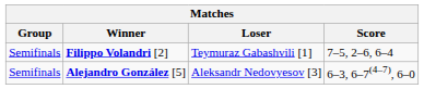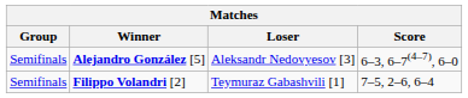 <table class="wikitable collapsible uncollapsed" border=1 style="margin:1em auto;">
 <tr>
 <th colspan=4><strong>Matches</strong></th>
 </tr>
 <tr>
 <th>Group</th>
 <th>Winner</th>
 <th>Loser</th>
 <th>Score</th>
 </tr>
 <tr>
 <td><a href='#'>Semifinals</a></td>
+<td> <strong><a href='#'>Alejandro González</a></strong> [5]</td>
+<td> <a href='#'>Aleksandr Nedovyesov</a> [3]</td>
+<td>6–3, 6–7<sup>(4–7)</sup>, 6–0</td>
+</tr>
+<tr>
+<td><a href='#'>Semifinals</a></td>
 <td> <strong><a href='#'>Filippo Volandri</a></strong> [2]</td>
 <td> <a href='#'>Teymuraz Gabashvili</a> [1]</td>
 <td>7–5, 2–6, 6–4</td>
 </tr>
-<tr>
-<td><a href='#'>Semifinals</a></td>
-<td> <strong><a href='#'>Alejandro González</a></strong> [5]</td>
-<td> <a href='#'>Aleksandr Nedovyesov</a> [3]</td>
-<td>6–3, 6–7<sup>(4–7)</sup>, 6–0</td>
-</tr>
 </table>
